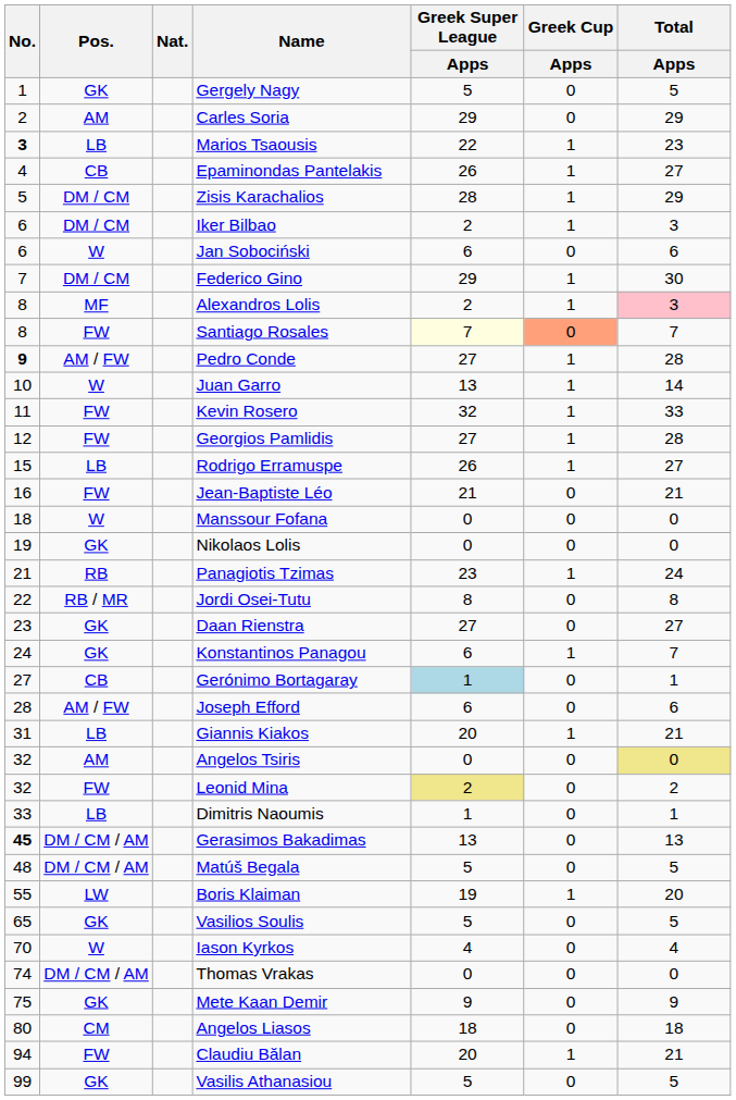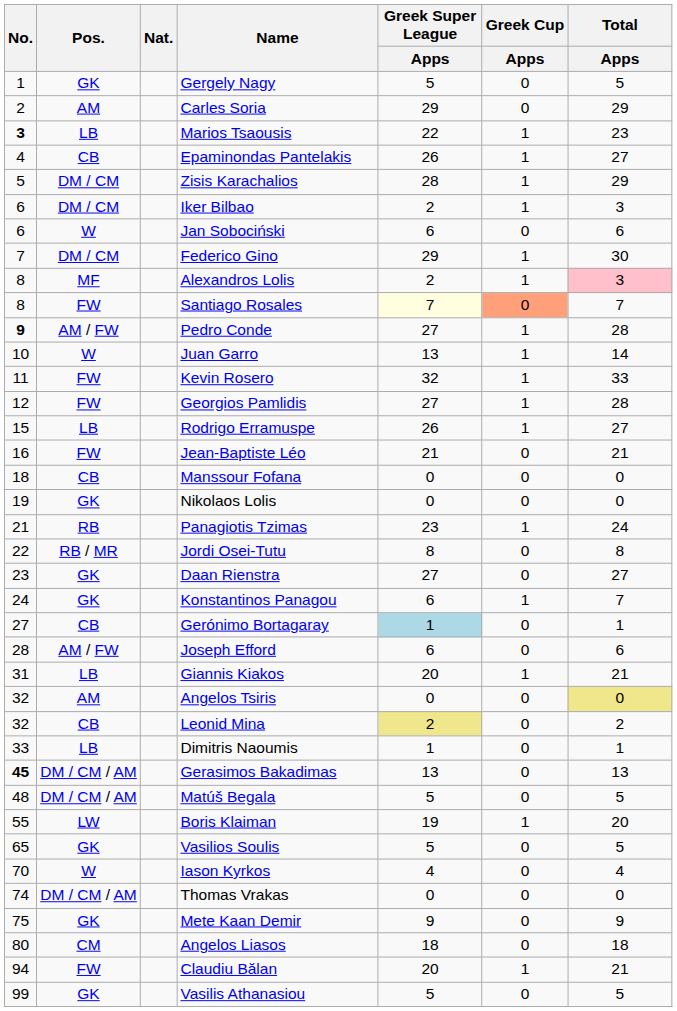 <table class="wikitable sortable" style="text-align:center">
 <tr>
 <th rowspan="2" style="text-align:center;">No.</th>
 <th rowspan="2" style="text-align:center;">Pos.</th>
 <th rowspan="2" style="text-align:center;">Nat.</th>
 <th rowspan="2" style="text-align:center; width:200px;">Name</th>
 <th style="text-align:center; width:100px;">Greek Super League</th>
 <th>Greek Cup</th>
 <th style="text-align:center; width:100px;">Total</th>
 </tr>
 <tr>
 <th style="text-align:center;">Apps</th>
 <th>Apps</th>
 <th style="text-align:center;">Apps</th>
 </tr>
 <tr>
 <td>1</td>
 <td><a href='#'>GK</a></td>
 <td></td>
 <td align="left"><a href='#'>Gergely Nagy</a></td>
 <td>5</td>
 <td>0</td>
 <td>5</td>
 </tr>
 <tr>
 <td>2</td>
 <td><a href='#'>AM</a></td>
 <td></td>
 <td align="left"><a href='#'>Carles Soria</a></td>
 <td>29</td>
 <td>0</td>
 <td>29</td>
 </tr>
 <tr>
 <td><strong>3</strong></td>
 <td><a href='#'>LB</a></td>
 <td></td>
 <td align="left"><a href='#'>Marios Tsaousis</a></td>
 <td>22</td>
 <td>1</td>
 <td>23</td>
 </tr>
 <tr>
 <td>4</td>
 <td><a href='#'>CB</a></td>
 <td></td>
 <td align="left"><a href='#'>Epaminondas Pantelakis</a></td>
 <td>26</td>
 <td>1</td>
 <td>27</td>
 </tr>
 <tr>
 <td>5</td>
 <td><a href='#'>DM / CM</a></td>
 <td></td>
 <td align="left"><a href='#'>Zisis Karachalios</a></td>
 <td>28</td>
 <td>1</td>
 <td>29</td>
 </tr>
 <tr>
 <td>6</td>
 <td><a href='#'>DM / CM</a></td>
 <td></td>
 <td align="left"><a href='#'>Iker Bilbao</a></td>
 <td>2</td>
 <td>1</td>
 <td>3</td>
 </tr>
 <tr>
 <td>6</td>
 <td><a href='#'>W</a></td>
 <td></td>
 <td align="left"><a href='#'>Jan Sobociński</a></td>
 <td>6</td>
 <td>0</td>
 <td>6</td>
 </tr>
 <tr>
 <td>7</td>
 <td><a href='#'>DM / CM</a></td>
 <td></td>
 <td align="left"><a href='#'>Federico Gino</a></td>
 <td>29</td>
 <td>1</td>
 <td>30</td>
 </tr>
 <tr>
 <td>8</td>
 <td><a href='#'>MF</a></td>
 <td></td>
 <td align="left"><a href='#'>Alexandros Lolis</a></td>
 <td>2</td>
 <td>1</td>
 <td style="background: pink;">3</td>
 </tr>
 <tr>
 <td>8</td>
 <td><a href='#'>FW</a></td>
 <td></td>
 <td align="left"><a href='#'>Santiago Rosales</a></td>
 <td style="background: lightyellow;">7</td>
 <td style="background: lightsalmon;">0</td>
 <td>7</td>
 </tr>
 <tr>
 <td><strong>9</strong></td>
 <td><a href='#'>AM</a> / <a href='#'>FW</a></td>
 <td></td>
 <td align="left"><a href='#'>Pedro Conde</a></td>
 <td>27</td>
 <td>1</td>
 <td>28</td>
 </tr>
 <tr>
 <td>10</td>
 <td><a href='#'>W</a></td>
 <td></td>
 <td align="left"><a href='#'>Juan Garro</a></td>
 <td>13</td>
 <td>1</td>
 <td>14</td>
 </tr>
 <tr>
 <td>11</td>
 <td><a href='#'>FW</a></td>
 <td></td>
 <td align="left"><a href='#'>Kevin Rosero</a></td>
 <td>32</td>
 <td>1</td>
 <td>33</td>
 </tr>
 <tr>
 <td>12</td>
 <td><a href='#'>FW</a></td>
 <td></td>
 <td align="left"><a href='#'>Georgios Pamlidis</a></td>
 <td>27</td>
 <td>1</td>
 <td>28</td>
 </tr>
 <tr>
 <td>15</td>
 <td><a href='#'>LB</a></td>
 <td></td>
 <td align="left"><a href='#'>Rodrigo Erramuspe</a></td>
 <td>26</td>
 <td>1</td>
 <td>27</td>
 </tr>
 <tr>
 <td>16</td>
 <td><a href='#'>FW</a></td>
 <td></td>
 <td align="left"><a href='#'>Jean-Baptiste Léo</a></td>
 <td>21</td>
 <td>0</td>
 <td>21</td>
 </tr>
 <tr>
 <td>18</td>
-<td><a href='#'>W</a></td>
+<td><a href='#'>CB</a></td>
 <td></td>
 <td align="left"><a href='#'>Manssour Fofana</a></td>
 <td>0</td>
 <td>0</td>
 <td>0</td>
 </tr>
 <tr>
 <td>19</td>
 <td><a href='#'>GK</a></td>
 <td></td>
 <td align="left">Nikolaos Lolis</td>
 <td>0</td>
 <td>0</td>
 <td>0</td>
 </tr>
 <tr>
 <td>21</td>
 <td><a href='#'>RB</a></td>
 <td></td>
 <td align="left"><a href='#'>Panagiotis Tzimas</a></td>
 <td>23</td>
 <td>1</td>
 <td>24</td>
 </tr>
 <tr>
 <td>22</td>
 <td><a href='#'>RB</a> / <a href='#'>MR</a></td>
 <td></td>
 <td align="left"><a href='#'>Jordi Osei-Tutu</a></td>
 <td>8</td>
 <td>0</td>
 <td>8</td>
 </tr>
 <tr>
 <td>23</td>
 <td><a href='#'>GK</a></td>
 <td></td>
 <td align="left"><a href='#'>Daan Rienstra</a></td>
 <td>27</td>
 <td>0</td>
 <td>27</td>
 </tr>
 <tr>
 <td>24</td>
 <td><a href='#'>GK</a></td>
 <td></td>
 <td align="left"><a href='#'>Konstantinos Panagou</a></td>
 <td>6</td>
 <td>1</td>
 <td>7</td>
 </tr>
 <tr>
 <td>27</td>
 <td><a href='#'>CB</a></td>
 <td></td>
 <td align="left"><a href='#'>Gerónimo Bortagaray</a></td>
 <td style="background: lightblue;">1</td>
 <td>0</td>
 <td>1</td>
 </tr>
 <tr>
 <td>28</td>
 <td><a href='#'>AM</a> / <a href='#'>FW</a></td>
 <td></td>
 <td align="left"><a href='#'>Joseph Efford</a></td>
 <td>6</td>
 <td>0</td>
 <td>6</td>
 </tr>
 <tr>
 <td>31</td>
 <td><a href='#'>LB</a></td>
 <td></td>
 <td align="left"><a href='#'>Giannis Kiakos</a></td>
 <td>20</td>
 <td>1</td>
 <td>21</td>
 </tr>
 <tr>
 <td>32</td>
 <td><a href='#'>AM</a></td>
 <td></td>
 <td align="left"><a href='#'>Angelos Tsiris</a></td>
 <td>0</td>
 <td>0</td>
 <td style="background: khaki;">0</td>
 </tr>
 <tr>
 <td>32</td>
-<td><a href='#'>FW</a></td>
+<td><a href='#'>CB</a></td>
 <td></td>
 <td align="left"><a href='#'>Leonid Mina</a></td>
 <td style="background: khaki;">2</td>
 <td>0</td>
 <td>2</td>
 </tr>
 <tr>
 <td>33</td>
 <td><a href='#'>LB</a></td>
 <td></td>
 <td align="left">Dimitris Naoumis</td>
 <td>1</td>
 <td>0</td>
 <td>1</td>
 </tr>
 <tr>
 <td><strong>45</strong></td>
 <td><a href='#'>DM / CM</a> / <a href='#'>AM</a></td>
 <td></td>
 <td align="left"><a href='#'>Gerasimos Bakadimas</a></td>
 <td>13</td>
 <td>0</td>
 <td>13</td>
 </tr>
 <tr>
 <td>48</td>
 <td><a href='#'>DM / CM</a> / <a href='#'>AM</a></td>
 <td></td>
 <td align="left"><a href='#'>Matúš Begala</a></td>
 <td>5</td>
 <td>0</td>
 <td>5</td>
 </tr>
 <tr>
 <td>55</td>
 <td><a href='#'>LW</a></td>
 <td></td>
 <td align="left"><a href='#'>Boris Klaiman</a></td>
 <td>19</td>
 <td>1</td>
 <td>20</td>
 </tr>
 <tr>
 <td>65</td>
 <td><a href='#'>GK</a></td>
 <td></td>
 <td align="left"><a href='#'>Vasilios Soulis</a></td>
 <td>5</td>
 <td>0</td>
 <td>5</td>
 </tr>
 <tr>
 <td>70</td>
 <td><a href='#'>W</a></td>
 <td></td>
 <td align="left"><a href='#'>Iason Kyrkos</a></td>
 <td>4</td>
 <td>0</td>
 <td>4</td>
 </tr>
 <tr>
 <td>74</td>
 <td><a href='#'>DM / CM</a> / <a href='#'>AM</a></td>
 <td></td>
 <td align="left">Thomas Vrakas</td>
 <td>0</td>
 <td>0</td>
 <td>0</td>
 </tr>
 <tr>
 <td>75</td>
 <td><a href='#'>GK</a></td>
 <td> </td>
 <td align="left"><a href='#'>Mete Kaan Demir</a></td>
 <td>9</td>
 <td>0</td>
 <td>9</td>
 </tr>
 <tr>
 <td>80</td>
 <td><a href='#'>CM</a></td>
 <td></td>
 <td align="left"><a href='#'>Angelos Liasos</a></td>
 <td>18</td>
 <td>0</td>
 <td>18</td>
 </tr>
 <tr>
 <td>94</td>
 <td><a href='#'>FW</a></td>
 <td></td>
 <td align="left"><a href='#'>Claudiu Bălan</a></td>
 <td>20</td>
 <td>1</td>
 <td>21</td>
 </tr>
 <tr>
 <td>99</td>
 <td><a href='#'>GK</a></td>
 <td></td>
 <td align="left"><a href='#'>Vasilis Athanasiou</a></td>
 <td>5</td>
 <td>0</td>
 <td>5</td>
 </tr>
 </table>
